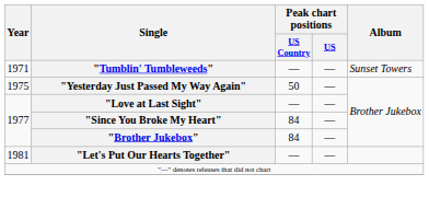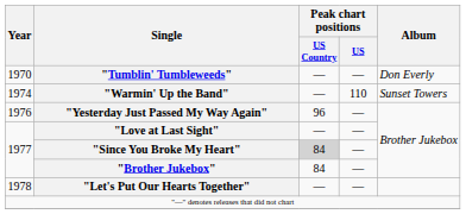 <table class="wikitable plainrowheaders" style="text-align:center;">
 <tr>
 <th rowspan="2">Year</th>
 <th rowspan="2" style="width:22em;">Single</th>
 <th colspan="2">Peak chart<br>positions</th>
 <th rowspan="2">Album</th>
 </tr>
 <tr style="font-size:smaller;">
 <th width="45"><a href='#'>US Country</a></th>
 <th width="45"><a href='#'>US</a></th>
 </tr>
 <tr>
-<td>1971</td>
+<td>1970</td>
 <th scope="row">"<a href='#'>Tumblin' Tumbleweeds</a>"</th>
 <td>—</td>
 <td>—</td>
+<td align="left"><em>Don Everly</em></td>
+</tr>
+<tr>
+<td>1974</td>
+<th scope="row">"Warmin' Up the Band"</th>
+<td>—</td>
+<td>110</td>
 <td align="left"><em>Sunset Towers</em></td>
 </tr>
 <tr>
-<td>1975</td>
+<td>1976</td>
 <th scope="row">"Yesterday Just Passed My Way Again"</th>
-<td>50</td>
+<td>96</td>
 <td>—</td>
 <td align="left" rowspan="4"><em>Brother Jukebox</em></td>
 </tr>
 <tr>
 <td rowspan="3">1977</td>
 <th scope="row">"Love at Last Sight"</th>
 <td>—</td>
 <td>—</td>
 </tr>
 <tr>
 <th scope="row">"Since You Broke My Heart"</th>
-<td>84</td>
+<td style="background: lightgrey;">84</td>
 <td>—</td>
 </tr>
 <tr>
 <th scope="row">"<a href='#'>Brother Jukebox</a>"</th>
 <td>84</td>
 <td>—</td>
 </tr>
 <tr>
-<td>1981</td>
+<td>1978</td>
 <th scope="row">"Let's Put Our Hearts Together"</th>
 <td>—</td>
 <td>—</td>
 <td></td>
 </tr>
 <tr>
 <td colspan="5" style="font-size: 8pt">"—" denotes releases that did not chart</td>
 </tr>
 <tr>
 </tr>
 </table>
